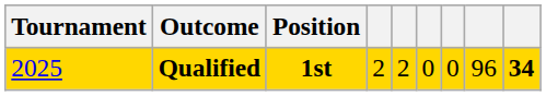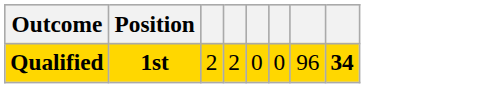 <table class="wikitable" style="text-align:center; font-size:90%;">
 <tr>
-<th>Tournament</th>
 <th>Outcome</th>
 <th>Position</th>
 <th></th>
 <th></th>
 <th></th>
 <th></th>
 <th></th>
 <th></th>
 </tr>
 <tr style="background:gold;">
-<td align=left> <a href='#'>2025</a></td>
 <td><strong>Qualified</strong></td>
 <td><strong>1st</strong></td>
 <td>2</td>
 <td>2</td>
 <td>0</td>
 <td>0</td>
 <td>96</td>
 <td><strong>34</strong></td>
 </tr>
 </table>
